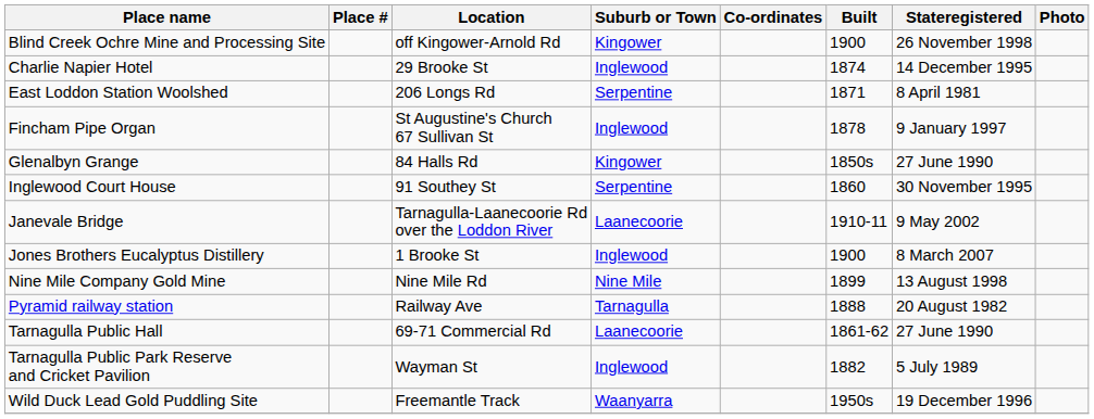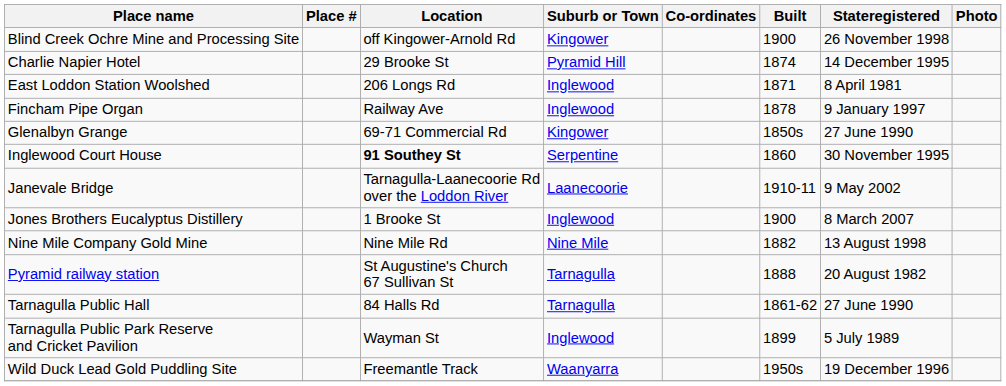 <table class="wikitable sortable">
 <tr>
 <th>Place name</th>
 <th>Place #</th>
 <th>Location</th>
 <th>Suburb or Town</th>
 <th>Co-ordinates</th>
 <th>Built</th>
 <th>Stateregistered</th>
 <th class="unsortable">Photo</th>
 </tr>
 <tr>
 <td>Blind Creek Ochre Mine and Processing Site</td>
 <td></td>
 <td>off Kingower-Arnold Rd</td>
 <td><a href='#'>Kingower</a></td>
 <td></td>
 <td> 1900</td>
 <td>26 November 1998</td>
 <td></td>
 </tr>
 <tr>
 <td>Charlie Napier Hotel</td>
 <td></td>
 <td>29 Brooke St</td>
-<td><a href='#'>Inglewood</a></td>
+<td><a href='#'>Pyramid Hill</a></td>
 <td></td>
 <td>1874</td>
 <td>14 December 1995</td>
 <td></td>
 </tr>
 <tr>
 <td>East Loddon Station Woolshed</td>
 <td></td>
 <td>206 Longs Rd</td>
-<td><a href='#'>Serpentine</a></td>
+<td><a href='#'>Inglewood</a></td>
 <td></td>
 <td> 1871</td>
 <td>8 April 1981</td>
 <td></td>
 </tr>
 <tr>
 <td>Fincham Pipe Organ</td>
 <td></td>
-<td>St Augustine's Church<br>67 Sullivan St</td>
+<td>Railway Ave</td>
 <td><a href='#'>Inglewood</a></td>
 <td></td>
 <td>1878</td>
 <td>9 January 1997</td>
 <td></td>
 </tr>
 <tr>
 <td>Glenalbyn Grange</td>
 <td></td>
-<td>84 Halls Rd</td>
+<td>69-71 Commercial Rd</td>
 <td><a href='#'>Kingower</a></td>
 <td></td>
 <td>1850s</td>
 <td>27 June 1990</td>
 <td></td>
 </tr>
 <tr>
 <td>Inglewood Court House</td>
 <td></td>
-<td>91 Southey St</td>
+<td><strong>91 Southey St</strong></td>
 <td><a href='#'>Serpentine</a></td>
 <td></td>
 <td>1860</td>
 <td>30 November 1995</td>
 <td></td>
 </tr>
 <tr>
 <td>Janevale Bridge</td>
 <td></td>
 <td>Tarnagulla-Laanecoorie Rd<br>over the <a href='#'>Loddon River</a></td>
 <td><a href='#'>Laanecoorie</a></td>
 <td></td>
 <td>1910-11</td>
 <td>9 May 2002</td>
 <td></td>
 </tr>
 <tr>
 <td>Jones Brothers Eucalyptus Distillery</td>
 <td></td>
 <td>1 Brooke St</td>
 <td><a href='#'>Inglewood</a></td>
 <td></td>
 <td> 1900</td>
 <td>8 March 2007</td>
 <td></td>
 </tr>
 <tr>
 <td>Nine Mile Company Gold Mine</td>
 <td></td>
 <td>Nine Mile Rd</td>
 <td><a href='#'>Nine Mile</a></td>
 <td></td>
-<td>1899</td>
+<td>1882</td>
 <td>13 August 1998</td>
 <td></td>
 </tr>
 <tr>
 <td><a href='#'>Pyramid railway station</a></td>
 <td></td>
-<td>Railway Ave</td>
+<td>St Augustine's Church<br>67 Sullivan St</td>
 <td><a href='#'>Tarnagulla</a></td>
 <td></td>
 <td>1888</td>
 <td>20 August 1982</td>
 <td></td>
 </tr>
 <tr>
 <td>Tarnagulla Public Hall</td>
 <td></td>
-<td>69-71 Commercial Rd</td>
-<td><a href='#'>Laanecoorie</a></td>
+<td>84 Halls Rd</td>
+<td><a href='#'>Tarnagulla</a></td>
 <td></td>
 <td>1861-62</td>
 <td>27 June 1990</td>
 <td></td>
 </tr>
 <tr>
 <td>Tarnagulla Public Park Reserve<br> and Cricket Pavilion</td>
 <td></td>
 <td>Wayman St</td>
 <td><a href='#'>Inglewood</a></td>
 <td></td>
-<td>1882</td>
+<td>1899</td>
 <td>5 July 1989</td>
 <td></td>
 </tr>
 <tr>
 <td>Wild Duck Lead Gold Puddling Site</td>
 <td></td>
 <td>Freemantle Track</td>
 <td><a href='#'>Waanyarra</a></td>
 <td></td>
 <td>1950s</td>
 <td>19 December 1996</td>
 <td></td>
 </tr>
 <tr>
 </tr>
 </table>
